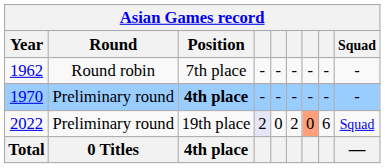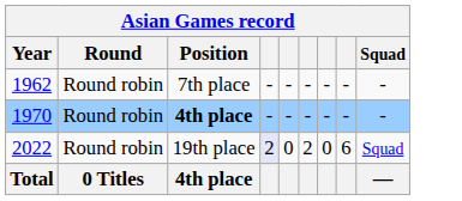 <table class="wikitable" style="text-align: center;">
 <tr bgcolor=#9acdff>
 <th colspan=9><a href='#'>Asian Games record</a></th>
 </tr>
 <tr>
 <th>Year</th>
 <th>Round</th>
 <th>Position</th>
 <th></th>
 <th></th>
 <th></th>
 <th></th>
 <th></th>
 <th><small>Squad</small></th>
 </tr>
 <tr>
 <td> <a href='#'>1962</a></td>
 <td>Round robin</td>
 <td>7th place</td>
 <td>-</td>
 <td>-</td>
 <td>-</td>
 <td>-</td>
 <td>-</td>
 <td>-</td>
 </tr>
 <tr>
 </tr>
 <tr bgcolor=#9acdff |>
 <td> <a href='#'>1970</a></td>
-<td>Preliminary round</td>
+<td>Round robin</td>
 <td><strong>4th place</strong></td>
 <td>-</td>
 <td>-</td>
 <td>-</td>
 <td>-</td>
 <td>-</td>
 <td>-</td>
 </tr>
 <tr>
 <td> <a href='#'>2022</a></td>
-<td>Preliminary round</td>
+<td>Round robin</td>
 <td>19th place</td>
 <td style="background: lavender;">2</td>
 <td>0</td>
 <td>2</td>
-<td style="background: lightsalmon;">0</td>
+<td>0</td>
 <td>6</td>
 <td><small><a href='#'>Squad</a></small></td>
 </tr>
 <tr>
 <th>Total</th>
 <th>0 Titles</th>
 <th>4th place</th>
 <th></th>
 <th></th>
 <th></th>
 <th></th>
 <th></th>
 <th>—</th>
 </tr>
 </table>
